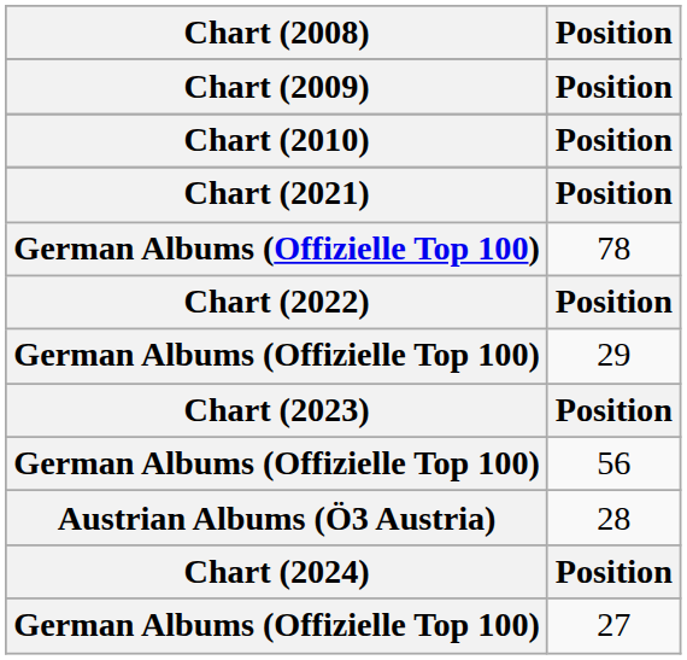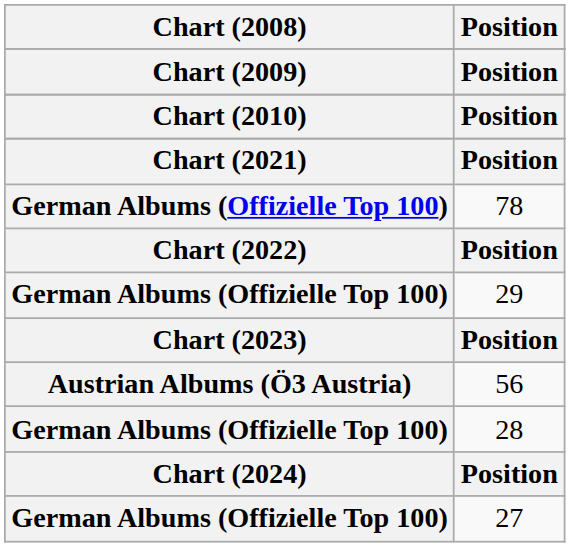 <table class="wikitable sortable plainrowheaders" style="text-align:center">
 <tr>
 <th scope="col">Chart (2008)</th>
 <th scope="col">Position</th>
 </tr>
 <tr>
 </tr>
 <tr>
 </tr>
 <tr>
 <th scope="col">Chart (2009)</th>
 <th scope="col">Position</th>
 </tr>
 <tr>
 </tr>
 <tr>
 </tr>
 <tr>
 </tr>
 <tr>
 </tr>
 <tr>
 <th scope="col">Chart (2010)</th>
 <th scope="col">Position</th>
 </tr>
 <tr>
 </tr>
 <tr>
 </tr>
 <tr>
 <th scope="col">Chart (2021)</th>
 <th scope="col">Position</th>
 </tr>
 <tr>
 <th scope="row">German Albums (<a href='#'>Offizielle Top 100</a>)</th>
 <td>78</td>
 </tr>
 <tr>
 <th scope="col">Chart (2022)</th>
 <th scope="col">Position</th>
 </tr>
 <tr>
 <th scope="row">German Albums (Offizielle Top 100)</th>
 <td>29</td>
 </tr>
 <tr>
 <th scope="col">Chart (2023)</th>
 <th scope="col">Position</th>
 </tr>
 <tr>
-<th scope="row">German Albums (Offizielle Top 100)</th>
+<th scope="row">Austrian Albums (Ö3 Austria)</th>
 <td>56</td>
 </tr>
 <tr>
-<th scope="row">Austrian Albums (Ö3 Austria)</th>
+<th scope="row">German Albums (Offizielle Top 100)</th>
 <td>28</td>
 </tr>
 <tr>
 <th scope="col">Chart (2024)</th>
 <th scope="col">Position</th>
 </tr>
 <tr>
 <th scope="row">German Albums (Offizielle Top 100)</th>
 <td>27</td>
 </tr>
 </table>
